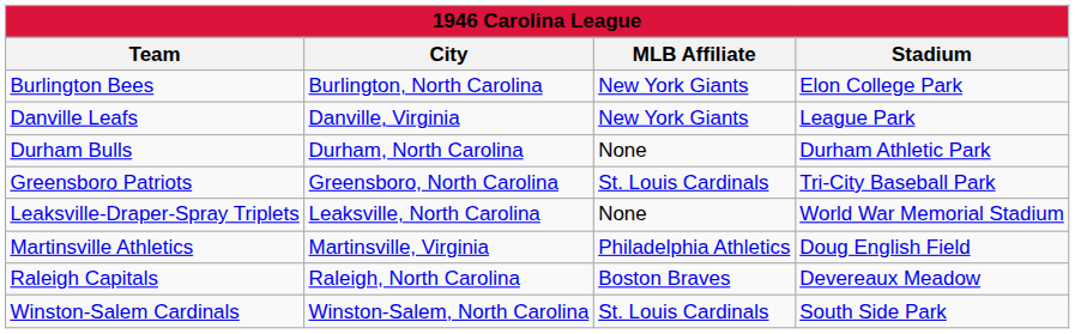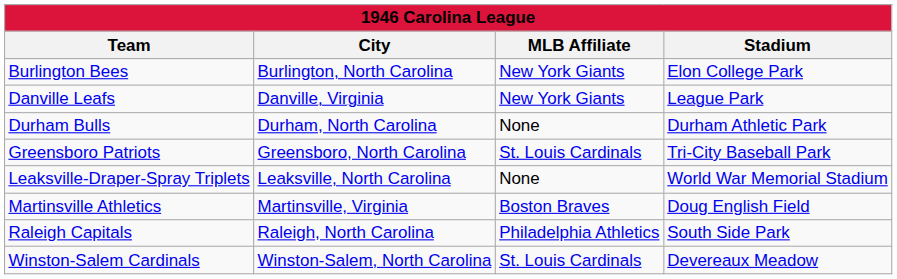 <table class="wikitable" style="width:auto">
 <tr>
 <td bgcolor="#DC143C" align="center" colspan="7"><strong><span>1946 Carolina League</span></strong></td>
 </tr>
 <tr>
 <th>Team</th>
 <th>City</th>
 <th>MLB Affiliate</th>
 <th>Stadium</th>
 </tr>
 <tr>
 <td><a href='#'>Burlington Bees</a></td>
 <td><a href='#'>Burlington, North Carolina</a></td>
 <td><a href='#'>New York Giants</a></td>
 <td><a href='#'>Elon College Park</a></td>
 </tr>
 <tr>
 <td><a href='#'>Danville Leafs</a></td>
 <td><a href='#'>Danville, Virginia</a></td>
 <td><a href='#'>New York Giants</a></td>
 <td><a href='#'>League Park</a></td>
 </tr>
 <tr>
 <td><a href='#'>Durham Bulls</a></td>
 <td><a href='#'>Durham, North Carolina</a></td>
 <td>None</td>
 <td><a href='#'>Durham Athletic Park</a></td>
 </tr>
 <tr>
 <td><a href='#'>Greensboro Patriots</a></td>
 <td><a href='#'>Greensboro, North Carolina</a></td>
 <td><a href='#'>St. Louis Cardinals</a></td>
 <td><a href='#'>Tri-City Baseball Park</a></td>
 </tr>
 <tr>
 <td><a href='#'>Leaksville-Draper-Spray Triplets</a></td>
 <td><a href='#'>Leaksville, North Carolina</a></td>
 <td>None</td>
 <td><a href='#'>World War Memorial Stadium</a></td>
 </tr>
 <tr>
 <td><a href='#'>Martinsville Athletics</a></td>
 <td><a href='#'>Martinsville, Virginia</a></td>
-<td><a href='#'>Philadelphia Athletics</a></td>
+<td><a href='#'>Boston Braves</a></td>
 <td><a href='#'>Doug English Field</a></td>
 </tr>
 <tr>
 <td><a href='#'>Raleigh Capitals</a></td>
 <td><a href='#'>Raleigh, North Carolina</a></td>
-<td><a href='#'>Boston Braves</a></td>
-<td><a href='#'>Devereaux Meadow</a></td>
+<td><a href='#'>Philadelphia Athletics</a></td>
+<td><a href='#'>South Side Park</a></td>
 </tr>
 <tr>
 <td><a href='#'>Winston-Salem Cardinals</a></td>
 <td><a href='#'>Winston-Salem, North Carolina</a></td>
 <td><a href='#'>St. Louis Cardinals</a></td>
-<td><a href='#'>South Side Park</a></td>
+<td><a href='#'>Devereaux Meadow</a></td>
 </tr>
 </table>
